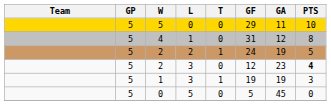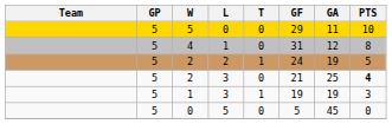 <table class="wikitable" style="text-align:center;">
 <tr>
 <th width=165>Team</th>
 <th width=40>GP</th>
 <th width=40>W</th>
 <th width=40>L</th>
 <th width=40>T</th>
 <th width=40>GF</th>
 <th width=40>GA</th>
 <th width=40>PTS</th>
 </tr>
 <tr style="background:gold">
 <td style="text-align:left;"></td>
 <td>5</td>
 <td>5</td>
 <td>0</td>
 <td>0</td>
 <td>29</td>
 <td>11</td>
 <td>10</td>
 </tr>
 <tr style="background:silver">
 <td style="text-align:left;"></td>
 <td>5</td>
 <td>4</td>
 <td>1</td>
 <td>0</td>
 <td>31</td>
 <td>12</td>
 <td>8</td>
 </tr>
 <tr style="background:cc9966"   bgcolor="cc9966">
 <td style="text-align:left;"></td>
 <td>5</td>
 <td>2</td>
 <td>2</td>
 <td>1</td>
 <td>24</td>
 <td>19</td>
 <td>5</td>
 </tr>
 <tr>
 <td style="text-align:left;"></td>
 <td>5</td>
 <td>2</td>
 <td>3</td>
 <td>0</td>
-<td>12</td>
-<td>23</td>
+<td>21</td>
+<td>25</td>
 <td><strong>4</strong></td>
 </tr>
 <tr>
 <td style="text-align:left;"></td>
 <td>5</td>
 <td>1</td>
 <td>3</td>
 <td>1</td>
 <td>19</td>
 <td>19</td>
 <td>3</td>
 </tr>
 <tr>
 <td style="text-align:left;"></td>
 <td>5</td>
 <td>0</td>
 <td>5</td>
 <td>0</td>
 <td>5</td>
 <td>45</td>
 <td>0</td>
 </tr>
 <tr>
 </tr>
 </table>
